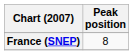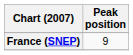 <table class="wikitable sortable plainrowheaders" style="text-align:center">
 <tr>
 <th scope="col">Chart (2007)</th>
 <th scope="col">Peak<br>position</th>
 </tr>
 <tr>
 </tr>
 <tr>
 <th scope="row">France (<a href='#'>SNEP</a>)</th>
-<td>8</td>
+<td>9</td>
 </tr>
 <tr>
 </tr>
 </table>
